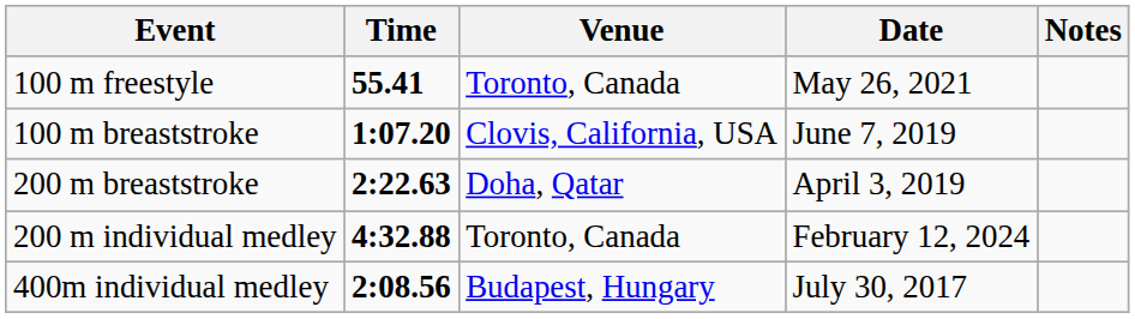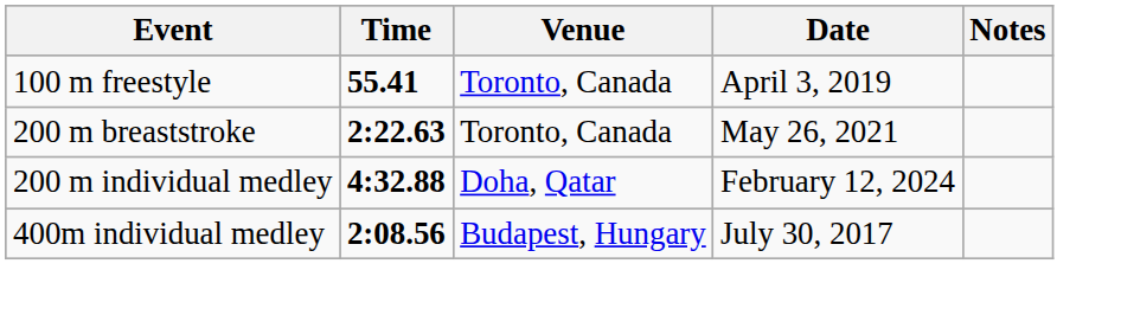 <table class="wikitable">
 <tr>
 <th>Event</th>
 <th>Time</th>
 <th>Venue</th>
 <th>Date</th>
 <th>Notes</th>
 </tr>
 <tr>
 <td>100 m freestyle</td>
 <td><strong>55.41</strong></td>
 <td><a href='#'>Toronto</a>, Canada</td>
-<td>May 26, 2021</td>
-<td></td>
-</tr>
-<tr>
-<td>100 m breaststroke</td>
-<td><strong>1:07.20</strong></td>
-<td><a href='#'>Clovis, California</a>, USA</td>
-<td>June 7, 2019</td>
+<td>April 3, 2019</td>
 <td></td>
 </tr>
 <tr>
 <td>200 m breaststroke</td>
 <td><strong>2:22.63</strong></td>
-<td><a href='#'>Doha</a>, <a href='#'>Qatar</a></td>
-<td>April 3, 2019</td>
+<td>Toronto, Canada</td>
+<td>May 26, 2021</td>
 <td></td>
 </tr>
 <tr>
 <td>200 m individual medley</td>
 <td><strong>4:32.88</strong></td>
-<td>Toronto, Canada</td>
+<td><a href='#'>Doha</a>, <a href='#'>Qatar</a></td>
 <td>February 12, 2024</td>
 <td></td>
 </tr>
 <tr>
 <td>400m individual medley</td>
 <td><strong>2:08.56</strong></td>
 <td><a href='#'>Budapest</a>, <a href='#'>Hungary</a></td>
 <td>July 30, 2017</td>
 <td></td>
 </tr>
 </table>
